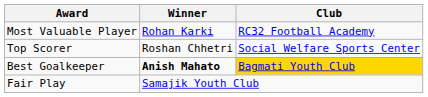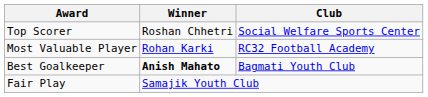 <table class="wikitable">
 <tr>
 <th>Award</th>
 <th>Winner</th>
 <th>Club</th>
 </tr>
 <tr>
+<td>Top Scorer</td>
+<td> Roshan Chhetri</td>
+<td><a href='#'>Social Welfare Sports Center</a></td>
+</tr>
+<tr>
 <td>Most Valuable Player</td>
 <td> <a href='#'>Rohan Karki</a></td>
 <td><a href='#'>RC32 Football Academy</a></td>
 </tr>
 <tr>
-<td>Top Scorer</td>
-<td> Roshan Chhetri</td>
-<td><a href='#'>Social Welfare Sports Center</a></td>
-</tr>
-<tr>
 <td>Best Goalkeeper</td>
 <td><strong> Anish Mahato</strong></td>
-<td style="background: gold;"><a href='#'>Bagmati Youth Club</a></td>
+<td><a href='#'>Bagmati Youth Club</a></td>
 </tr>
 <tr>
 <td>Fair Play</td>
 <td colspan="2"><a href='#'>Samajik Youth Club</a></td>
 </tr>
 </table>
